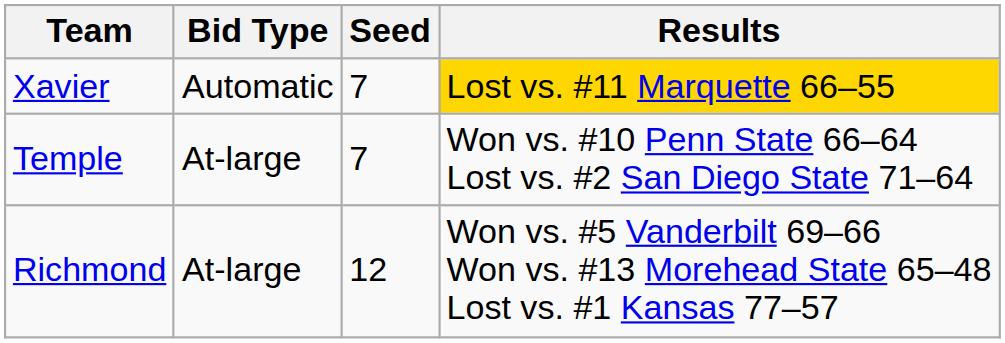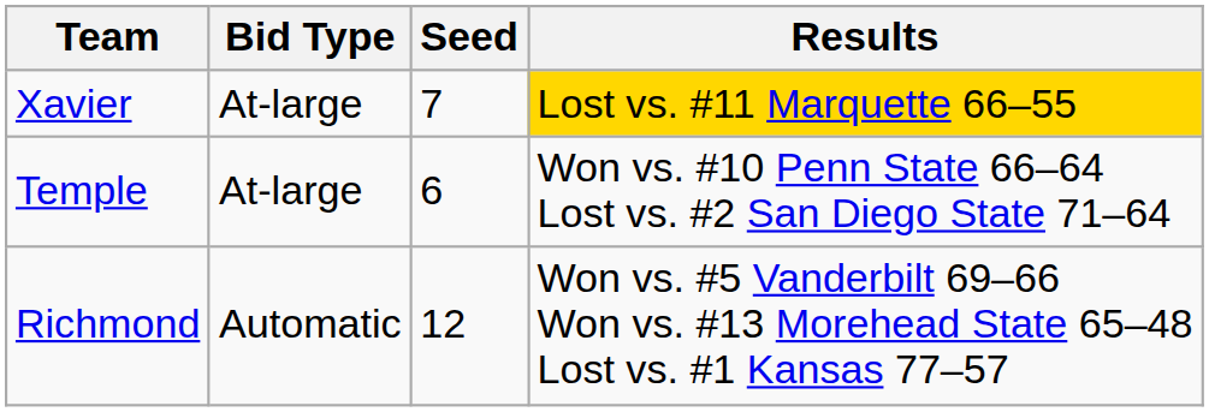 <table class="wikitable">
 <tr>
 <th style="text-align:center;">Team</th>
 <th style="text-align:center;">Bid Type</th>
 <th style="text-align:center;">Seed</th>
 <th style="text-align:center;">Results</th>
 </tr>
 <tr>
 <td><a href='#'>Xavier</a></td>
-<td>Automatic</td>
+<td>At-large</td>
 <td>7</td>
 <td style="background: gold;">Lost vs. #11 <a href='#'>Marquette</a> 66–55</td>
 </tr>
 <tr>
 <td><a href='#'>Temple</a></td>
 <td>At-large</td>
-<td>7</td>
+<td>6</td>
 <td>Won vs. #10 <a href='#'>Penn State</a> 66–64<br>Lost vs. #2 <a href='#'>San Diego State</a> 71–64</td>
 </tr>
 <tr>
 <td><a href='#'>Richmond</a></td>
-<td>At-large</td>
+<td>Automatic</td>
 <td>12</td>
 <td>Won vs. #5 <a href='#'>Vanderbilt</a> 69–66<br>Won vs. #13 <a href='#'>Morehead State</a> 65–48<br>Lost vs. #1 <a href='#'>Kansas</a> 77–57</td>
 </tr>
 </table>
